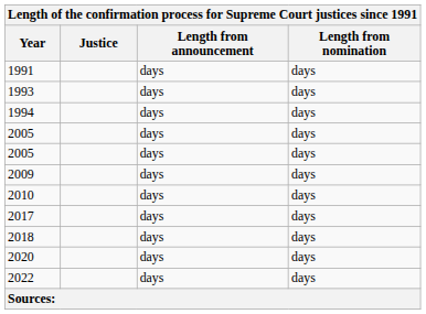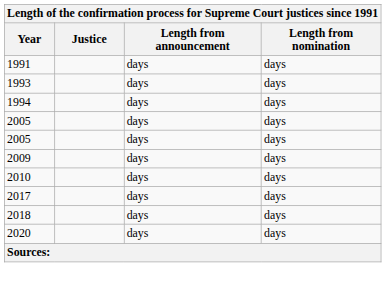 <table class="wikitable sortable">
 <tr>
 <th colspan="4">Length of the confirmation process for Supreme Court justices since 1991</th>
 </tr>
 <tr>
 <th>Year</th>
 <th>Justice</th>
 <th>Length from<br>announcement</th>
 <th>Length from<br>nomination</th>
 </tr>
 <tr>
 <td>1991</td>
 <td></td>
 <td> days</td>
 <td> days</td>
 </tr>
 <tr>
 <td>1993</td>
 <td></td>
 <td> days</td>
 <td> days</td>
 </tr>
 <tr>
 <td>1994</td>
 <td></td>
 <td> days</td>
 <td> days</td>
 </tr>
 <tr>
 <td>2005</td>
 <td> </td>
 <td> days</td>
 <td> days</td>
 </tr>
 <tr>
 <td>2005</td>
 <td></td>
 <td> days</td>
 <td> days</td>
 </tr>
 <tr>
 <td>2009</td>
 <td></td>
 <td> days</td>
 <td> days</td>
 </tr>
 <tr>
 <td>2010</td>
 <td></td>
 <td> days</td>
 <td> days</td>
 </tr>
 <tr>
 <td>2017</td>
 <td></td>
 <td> days</td>
 <td> days</td>
 </tr>
 <tr>
 <td>2018</td>
 <td></td>
 <td> days</td>
 <td> days</td>
 </tr>
 <tr>
 <td>2020</td>
 <td></td>
 <td> days</td>
 <td> days</td>
 </tr>
 <tr>
-<td>2022</td>
-<td></td>
-<td> days</td>
-<td> days</td>
-</tr>
-<tr>
 <th colspan="4" style="text-align: left;">Sources:</th>
 </tr>
 </table>
